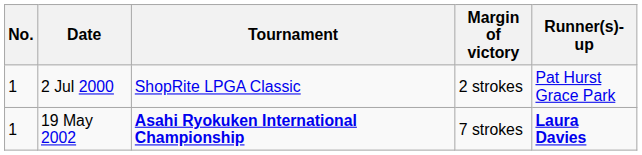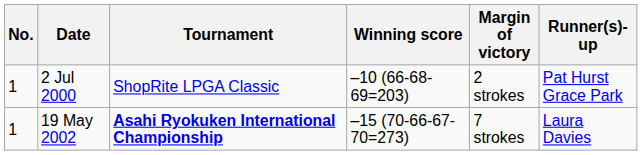 <table class="wikitable" style="font-size:95%;">
 <tr>
 <th>No.</th>
 <th>Date</th>
 <th>Tournament</th>
+<th>Winning score</th>
 <th>Margin of<br>victory</th>
 <th>Runner(s)-up</th>
 </tr>
 <tr>
 <td>1</td>
 <td>2 Jul <a href='#'>2000</a></td>
 <td><a href='#'>ShopRite LPGA Classic</a></td>
+<td>–10 (66-68-69=203)</td>
 <td>2 strokes</td>
 <td> <a href='#'>Pat Hurst</a><br> <a href='#'>Grace Park</a></td>
 </tr>
 <tr>
 <td>1</td>
 <td>19 May <a href='#'>2002</a></td>
 <td><strong><a href='#'>Asahi Ryokuken International Championship</a></strong></td>
+<td>–15 (70-66-67-70=273)</td>
 <td>7 strokes</td>
-<td><strong> <a href='#'>Laura Davies</a></strong></td>
+<td> <a href='#'>Laura Davies</a></td>
 </tr>
 </table>
